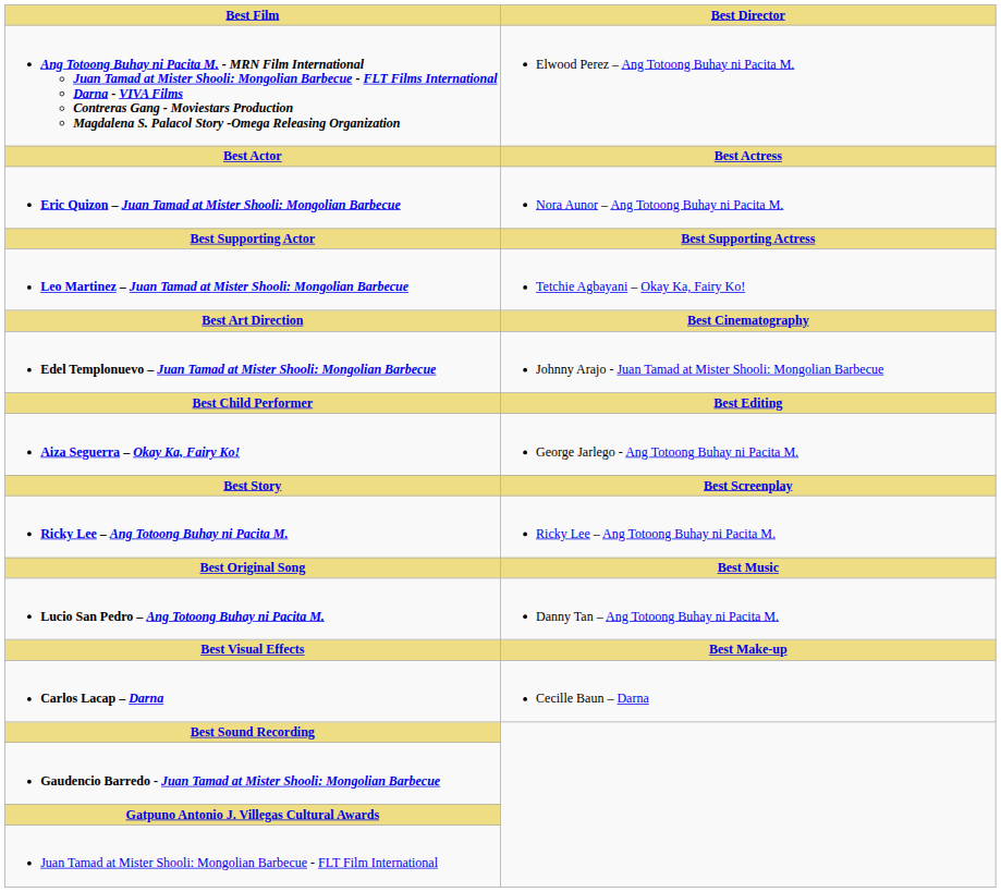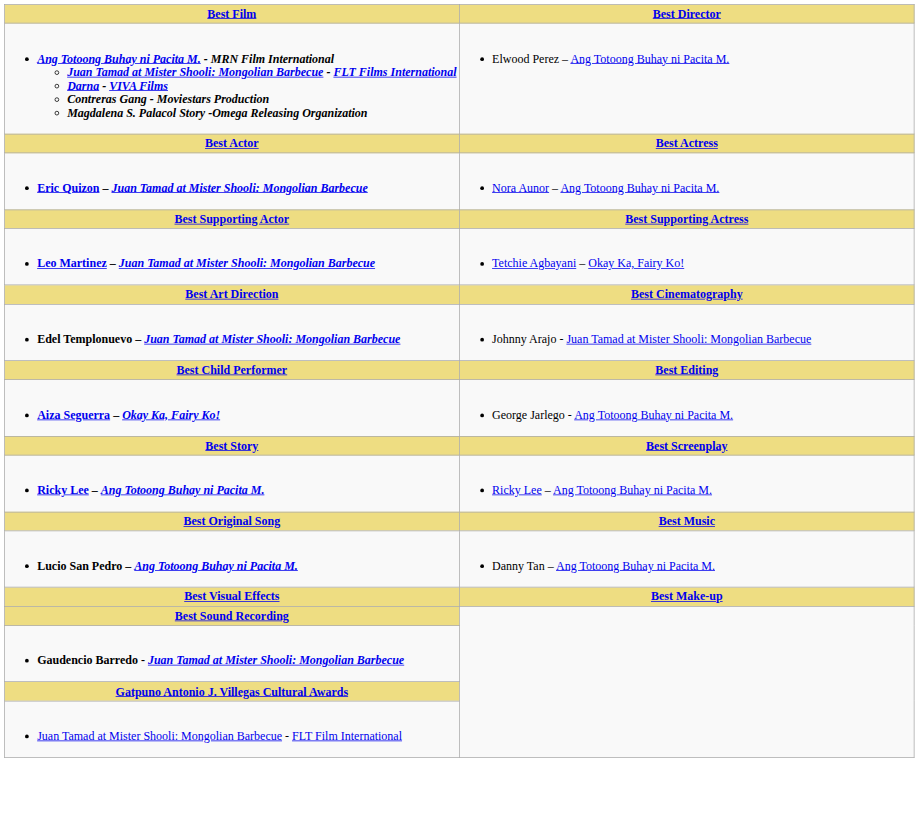 <table class=wikitable>
 <tr>
 <th style="background:#EEDD82; width:50%"><a href='#'>Best Film</a></th>
 <th style="background:#EEDD82; width:50%"><a href='#'>Best Director</a></th>
 </tr>
 <tr>
 <td valign="top"><br><ul><li><strong><em><a href='#'>Ang Totoong Buhay ni Pacita M.</a><em> - MRN Film International<strong><ul><li></em><a href='#'>Juan Tamad at Mister Shooli: Mongolian Barbecue</a><em> - <a href='#'>FLT Films International</a> </li><li></em><a href='#'>Darna</a><em> - <a href='#'>VIVA Films</a> </li><li></em>Contreras Gang<em> - Moviestars Production</li><li></em>Magdalena S. Palacol Story<em> -Omega Releasing Organization</li></ul></li></ul></td>
 <td valign="top"><br><ul><li></strong>Elwood Perez – </em><a href='#'>Ang Totoong Buhay ni Pacita M.</a></em></strong></li></ul></td>
 </tr>
 <tr>
 <th style="background:#EEDD82; width:50%"><a href='#'>Best Actor</a></th>
 <th style="background:#EEDD82; width:50%"><a href='#'>Best Actress</a></th>
 </tr>
 <tr>
 <td valign="top"><br><ul><li><strong><a href='#'>Eric Quizon</a> – <em><a href='#'>Juan Tamad at Mister Shooli: Mongolian Barbecue</a><strong><em></li></ul></td>
 <td valign="top"><br><ul><li></strong><a href='#'>Nora Aunor</a> – </em><a href='#'>Ang Totoong Buhay ni Pacita M.</a></em></strong></li></ul></td>
 </tr>
 <tr>
 <th style="background:#EEDD82; width:50%"><a href='#'>Best Supporting Actor</a></th>
 <th style="background:#EEDD82; width:50%"><a href='#'>Best Supporting Actress</a></th>
 </tr>
 <tr>
 <td valign="top"><br><ul><li><strong><a href='#'>Leo Martinez</a> – <em><a href='#'>Juan Tamad at Mister Shooli: Mongolian Barbecue</a><strong><em></li></ul></td>
 <td valign="top"><br><ul><li></strong><a href='#'>Tetchie Agbayani</a> – </em><a href='#'>Okay Ka, Fairy Ko!</a></em></strong></li></ul></td>
 </tr>
 <tr>
 <th style="background:#EEDD82; width:50%"><a href='#'>Best Art Direction</a></th>
 <th style="background:#EEDD82; width:50%"><a href='#'>Best Cinematography</a></th>
 </tr>
 <tr>
 <td valign="top"><br><ul><li><strong>Edel Templonuevo – <em><a href='#'>Juan Tamad at Mister Shooli: Mongolian Barbecue</a><strong><em></li></ul></td>
 <td valign="top"><br><ul><li></strong>Johnny Arajo - </em><a href='#'>Juan Tamad at Mister Shooli: Mongolian Barbecue</a></em></strong></li></ul></td>
 </tr>
 <tr>
 <th style="background:#EEDD82; width:50%"><a href='#'>Best Child Performer</a></th>
 <th style="background:#EEDD82; width:50%"><a href='#'>Best Editing</a></th>
 </tr>
 <tr>
 <td valign="top"><br><ul><li><strong><a href='#'>Aiza Seguerra</a> – <em><a href='#'>Okay Ka, Fairy Ko!</a><strong><em></li></ul></td>
 <td valign="top"><br><ul><li></strong>George Jarlego - </em><a href='#'>Ang Totoong Buhay ni Pacita M.</a></em></strong></li></ul></td>
 </tr>
 <tr>
 <th style="background:#EEDD82; width:50%"><a href='#'>Best Story</a></th>
 <th style="background:#EEDD82; width:50%"><a href='#'>Best Screenplay</a></th>
 </tr>
 <tr>
 <td valign="top"><br><ul><li><strong><a href='#'>Ricky Lee</a> – <em><a href='#'>Ang Totoong Buhay ni Pacita M.</a><strong><em></li></ul></td>
 <td valign="top"><br><ul><li></strong><a href='#'>Ricky Lee</a> – </em><a href='#'>Ang Totoong Buhay ni Pacita M.</a></em></strong></li></ul></td>
 </tr>
 <tr>
 <th style="background:#EEDD82; width:50%"><a href='#'>Best Original Song</a></th>
 <th style="background:#EEDD82; width:50%"><a href='#'>Best Music</a></th>
 </tr>
 <tr>
 <td valign="top"><br><ul><li><strong>Lucio San Pedro – <em><a href='#'>Ang Totoong Buhay ni Pacita M.</a><strong><em></li></ul></td>
 <td valign="top"><br><ul><li></strong>Danny Tan – </em><a href='#'>Ang Totoong Buhay ni Pacita M.</a></em></strong></li></ul></td>
 </tr>
 <tr>
 <th style="background:#EEDD82; width:50%"><a href='#'>Best Visual Effects</a></th>
 <th style="background:#EEDD82; width:50%"><a href='#'>Best Make-up</a></th>
 </tr>
 <tr>
-<td valign="top"><br><ul><li><strong>Carlos Lacap – <em><a href='#'>Darna</a><strong><em></li></ul></td>
-<td valign="top"><br><ul><li></strong>Cecille Baun – </em><a href='#'>Darna</a></em></strong></li></ul></td>
-</tr>
-<tr>
 <th style="background:#EEDD82; width:50%"><a href='#'>Best Sound Recording</a></th>
 </tr>
 <tr>
 <td valign="top"><br><ul><li><strong>Gaudencio Barredo - <em><a href='#'>Juan Tamad at Mister Shooli: Mongolian Barbecue</a><strong><em></li></ul></td>
 </tr>
 <tr>
 <th style="background:#EEDD82; width:50%"><a href='#'>Gatpuno Antonio J. Villegas Cultural Awards</a></th>
 </tr>
 <tr>
 <td valign="top"><br><ul><li></em></strong><a href='#'>Juan Tamad at Mister Shooli: Mongolian Barbecue</a></em> - <a href='#'>FLT Film International</a></strong></li></ul></td>
 </tr>
 </table>
